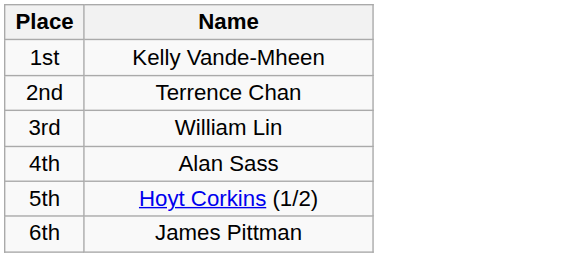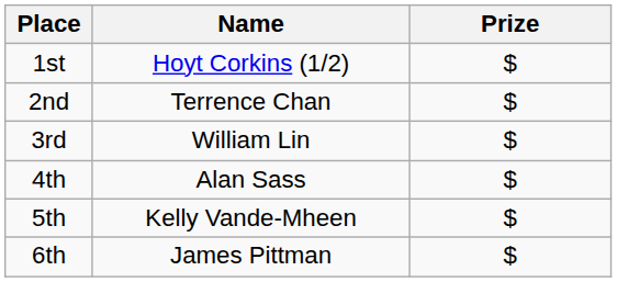 <table class="wikitable" style="text-align:center">
 <tr>
 <th width="50">Place</th>
 <th width="200">Name</th>
+<th width="125">Prize</th>
 </tr>
 <tr>
 <td>1st</td>
-<td>Kelly Vande-Mheen</td>
+<td><a href='#'>Hoyt Corkins</a> (1/2)</td>
+<td>$</td>
 </tr>
 <tr>
 <td>2nd</td>
 <td>Terrence Chan</td>
+<td>$</td>
 </tr>
 <tr>
 <td>3rd</td>
 <td>William Lin</td>
+<td>$</td>
 </tr>
 <tr>
 <td>4th</td>
 <td>Alan Sass</td>
+<td>$</td>
 </tr>
 <tr>
 <td>5th</td>
-<td><a href='#'>Hoyt Corkins</a> (1/2)</td>
+<td>Kelly Vande-Mheen</td>
+<td>$</td>
 </tr>
 <tr>
 <td>6th</td>
 <td>James Pittman</td>
+<td>$</td>
 </tr>
 </table>
